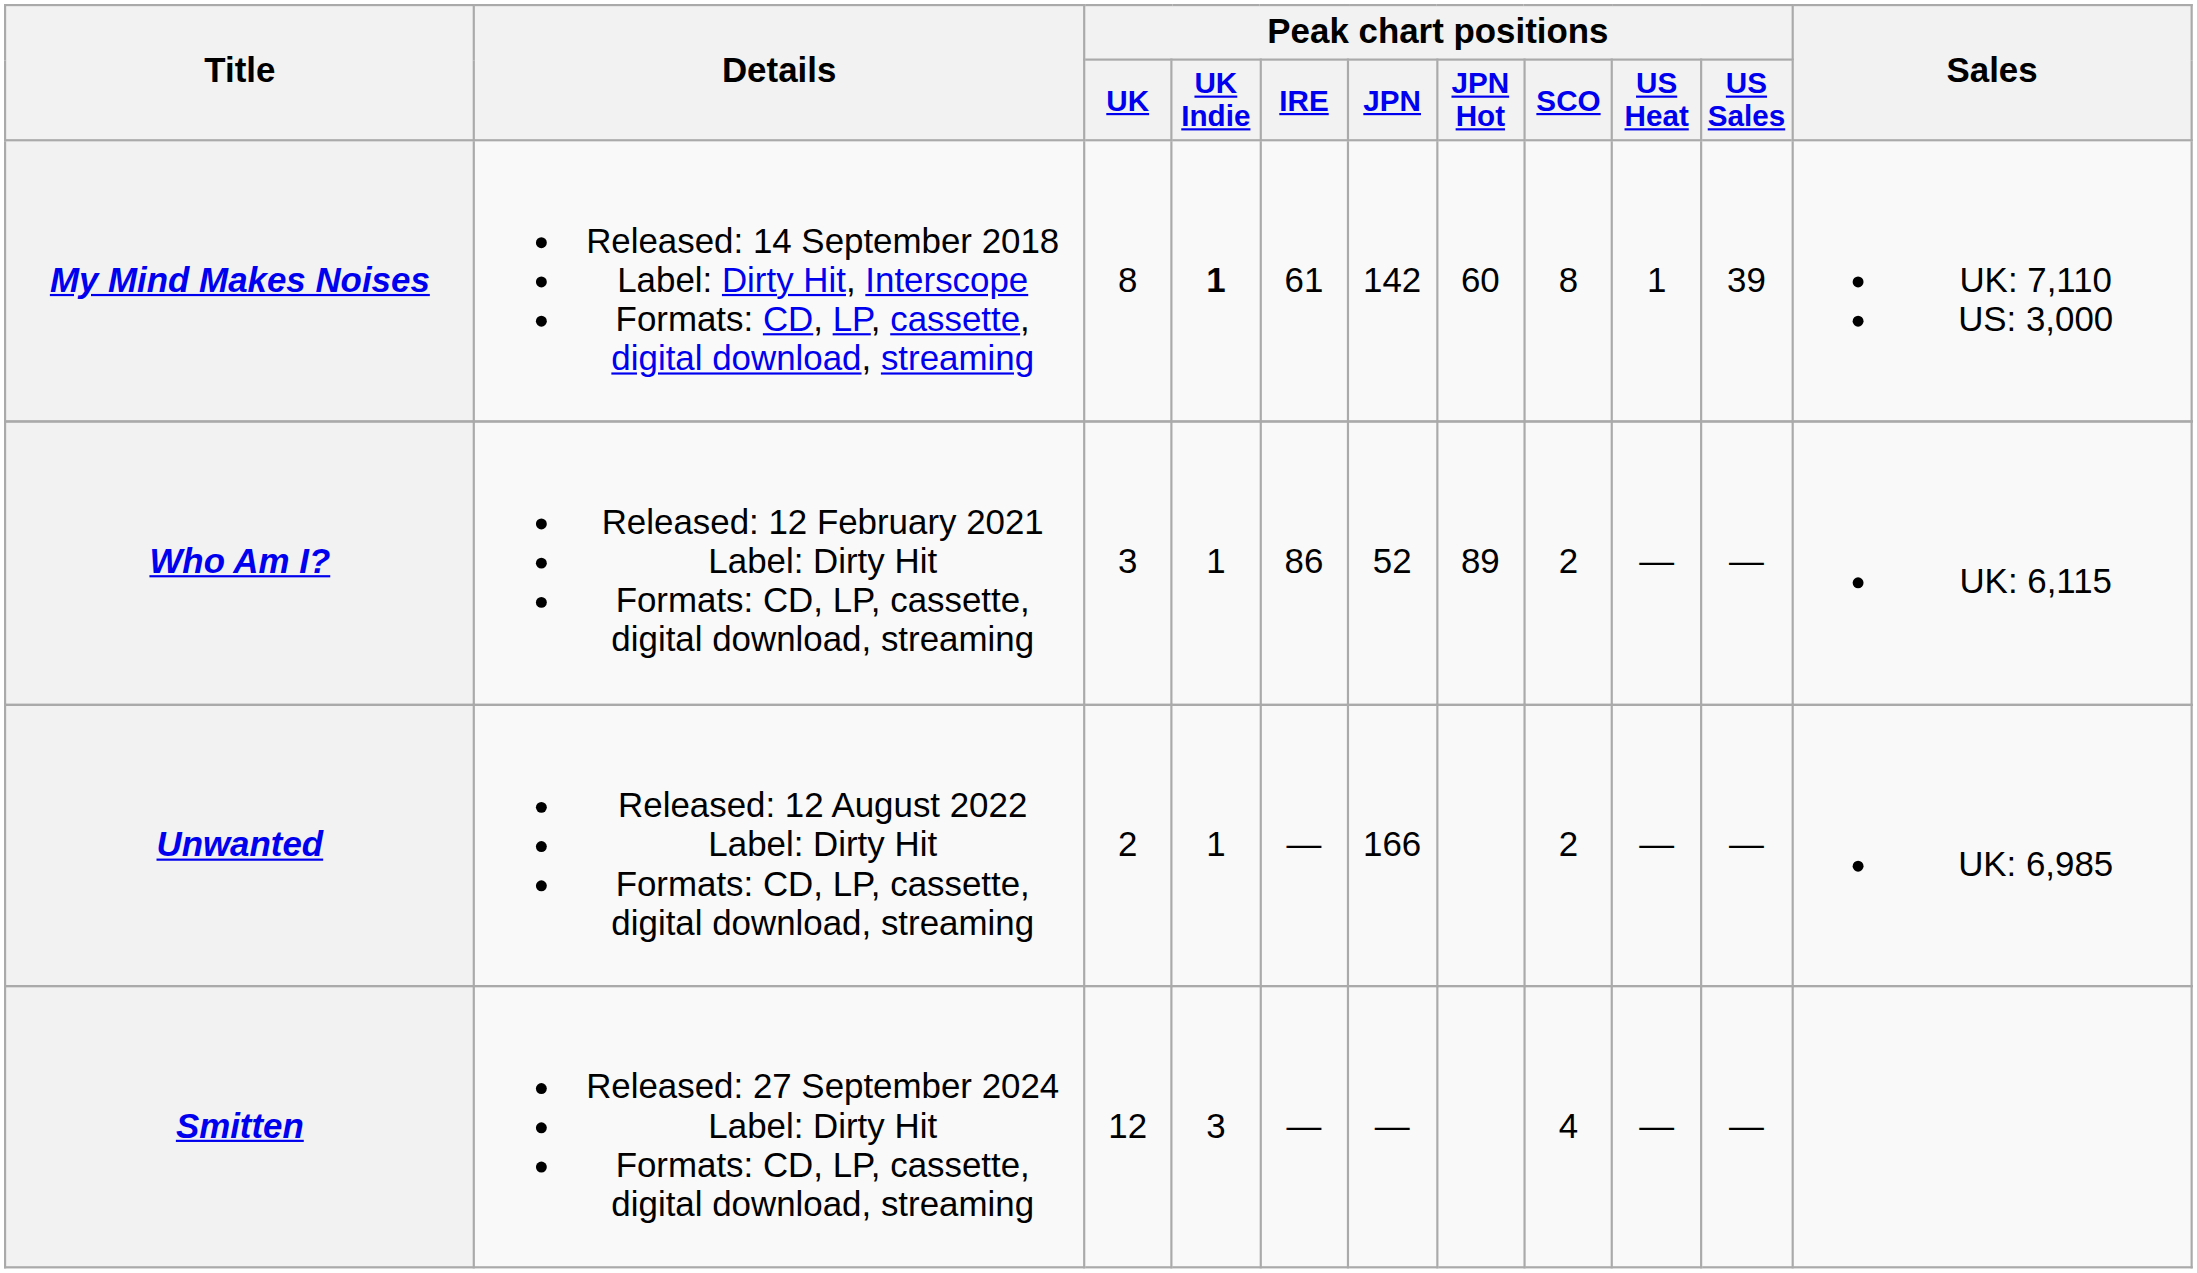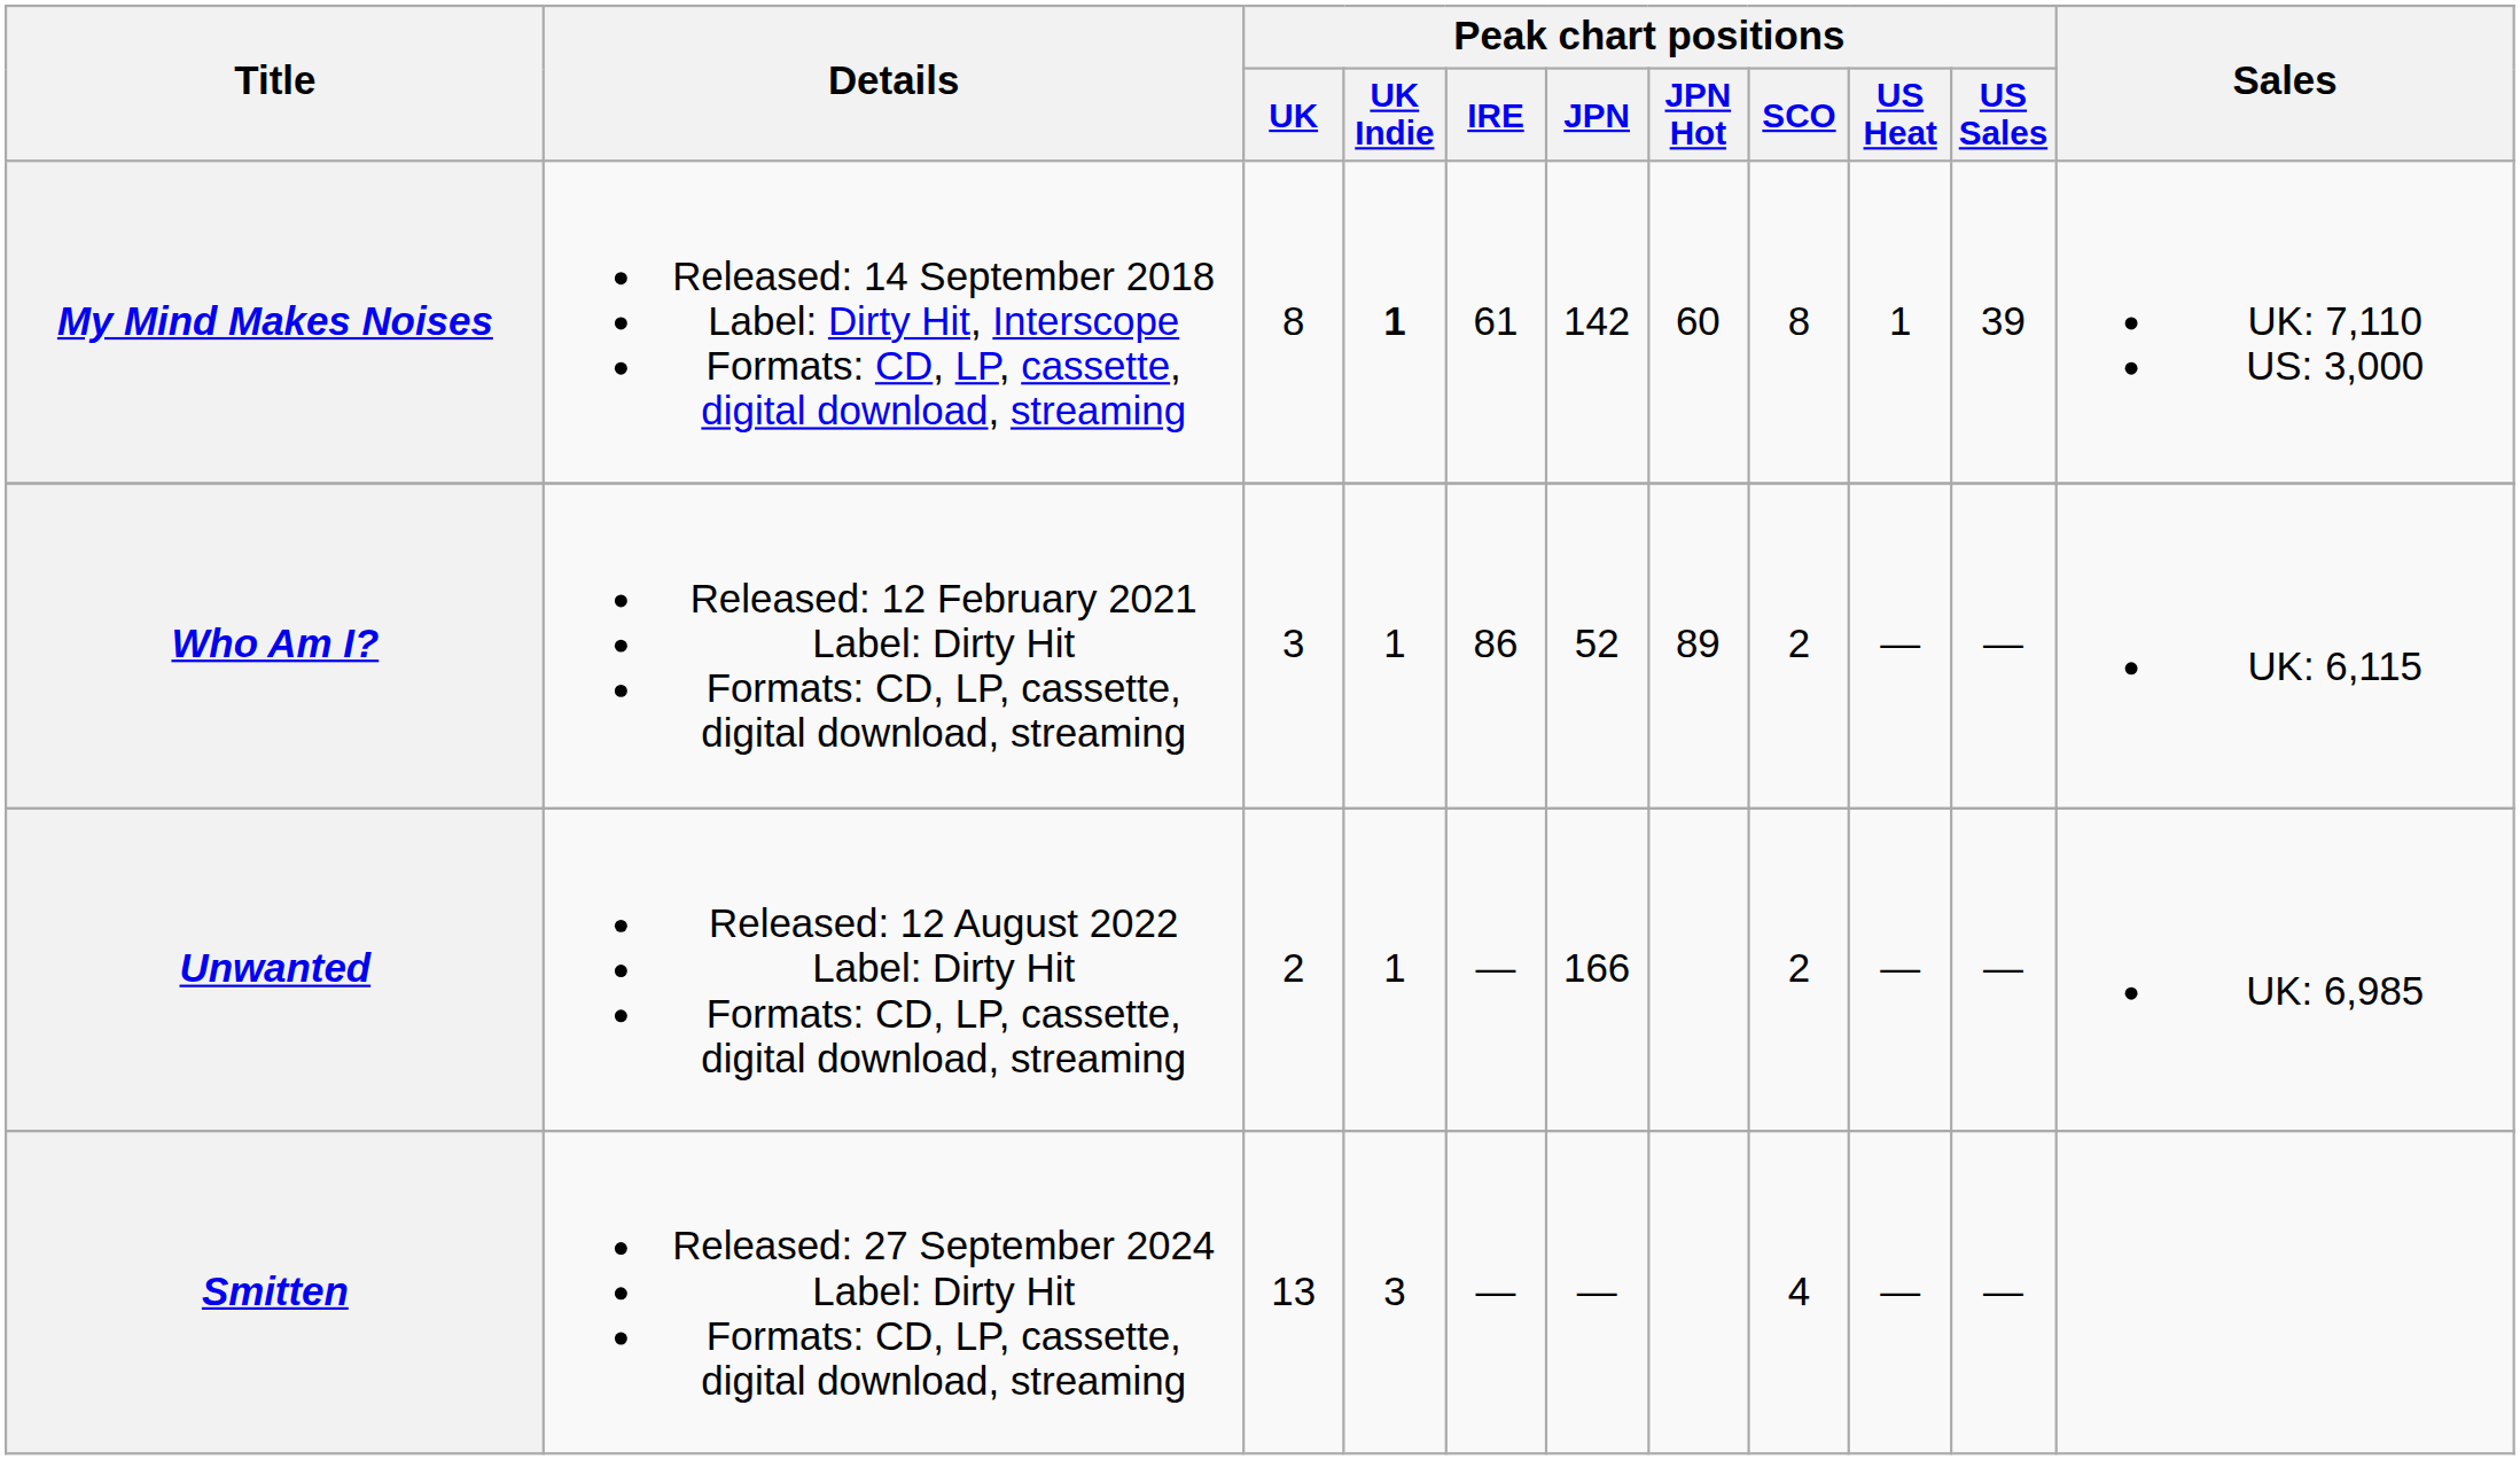 <table class="wikitable plainrowheaders" style="text-align:center;">
 <tr>
 <th scope="col" rowspan="2" style="width:13em;">Title</th>
 <th scope="col" rowspan="2" style="width:17em;">Details</th>
 <th scope="col" colspan="8">Peak chart positions</th>
 <th scope="col" rowspan="2" style="width:11em;">Sales</th>
 </tr>
 <tr>
 <th scope="col" style="width:2.5em;font-size:85%;"><a href='#'>UK</a><br></th>
 <th scope="col" style="width:2.5em;font-size:85%;"><a href='#'>UK<br>Indie</a><br></th>
 <th scope="col" style="width:2.5em;font-size:85%;"><a href='#'>IRE</a><br></th>
 <th scope="col" style="width:2.5em;font-size:85%;"><a href='#'>JPN</a><br></th>
 <th scope="col" style="width:2.5em;font-size:85%;"><a href='#'>JPN<br>Hot</a><br></th>
 <th scope="col" style="width:2.5em;font-size:85%;"><a href='#'>SCO</a><br></th>
 <th scope="col" style="width:2.5em;font-size:85%;"><a href='#'>US<br>Heat</a><br></th>
 <th scope="col" style="width:2.5em;font-size:85%;"><a href='#'>US<br>Sales</a><br></th>
 </tr>
 <tr>
 <th scope="row"><em><a href='#'>My Mind Makes Noises</a></em></th>
 <td><br><ul><li>Released: 14 September 2018</li><li>Label: <a href='#'>Dirty Hit</a>, <a href='#'>Interscope</a></li><li>Formats: <a href='#'>CD</a>, <a href='#'>LP</a>, <a href='#'>cassette</a>, <a href='#'>digital download</a>, <a href='#'>streaming</a></li></ul></td>
 <td>8</td>
 <td><strong>1</strong></td>
 <td>61</td>
 <td>142</td>
 <td>60</td>
 <td>8</td>
 <td>1</td>
 <td>39</td>
 <td><br><ul><li>UK: 7,110</li><li>US: 3,000</li></ul></td>
 </tr>
 <tr>
 </tr>
 <tr>
 <th scope="row"><em><a href='#'>Who Am I?</a></em></th>
 <td><br><ul><li>Released: 12 February 2021</li><li>Label: Dirty Hit</li><li>Formats: CD, LP, cassette, digital download, streaming</li></ul></td>
 <td>3</td>
 <td>1</td>
 <td>86</td>
 <td>52</td>
 <td>89</td>
 <td>2</td>
 <td>—</td>
 <td>—</td>
 <td><br><ul><li>UK: 6,115</li></ul></td>
 </tr>
 <tr>
 </tr>
 <tr>
 <th scope="row"><em><a href='#'>Unwanted</a></em></th>
 <td><br><ul><li>Released: 12 August 2022</li><li>Label: Dirty Hit</li><li>Formats: CD, LP, cassette, digital download, streaming</li></ul></td>
 <td>2</td>
 <td>1</td>
 <td>—</td>
 <td>166</td>
 <td></td>
 <td>2</td>
 <td>—</td>
 <td>—</td>
 <td><br><ul><li>UK: 6,985</li></ul></td>
 </tr>
 <tr>
 </tr>
 <tr>
 <th scope="row"><em><a href='#'>Smitten</a></em></th>
 <td><br><ul><li>Released: 27 September 2024</li><li>Label: Dirty Hit</li><li>Formats: CD, LP, cassette, digital download, streaming</li></ul></td>
-<td>12</td>
+<td>13</td>
 <td>3</td>
 <td>—</td>
 <td>—</td>
 <td></td>
 <td>4</td>
 <td>—</td>
 <td>—</td>
 <td></td>
 </tr>
 </table>
